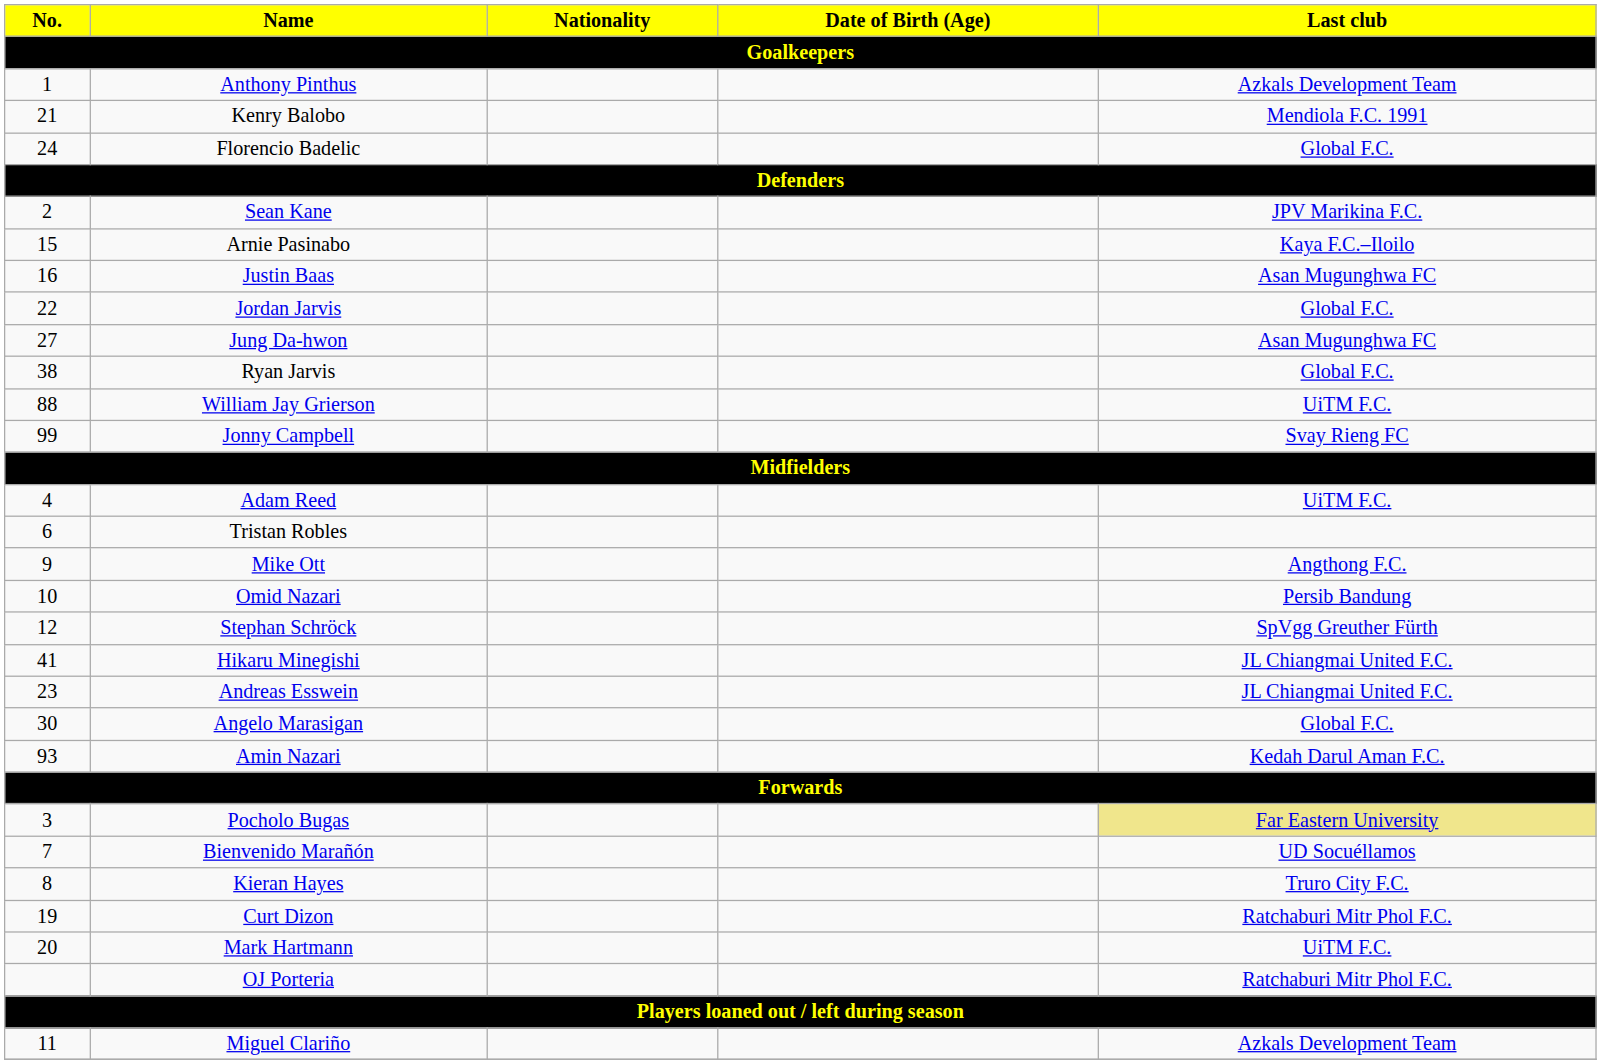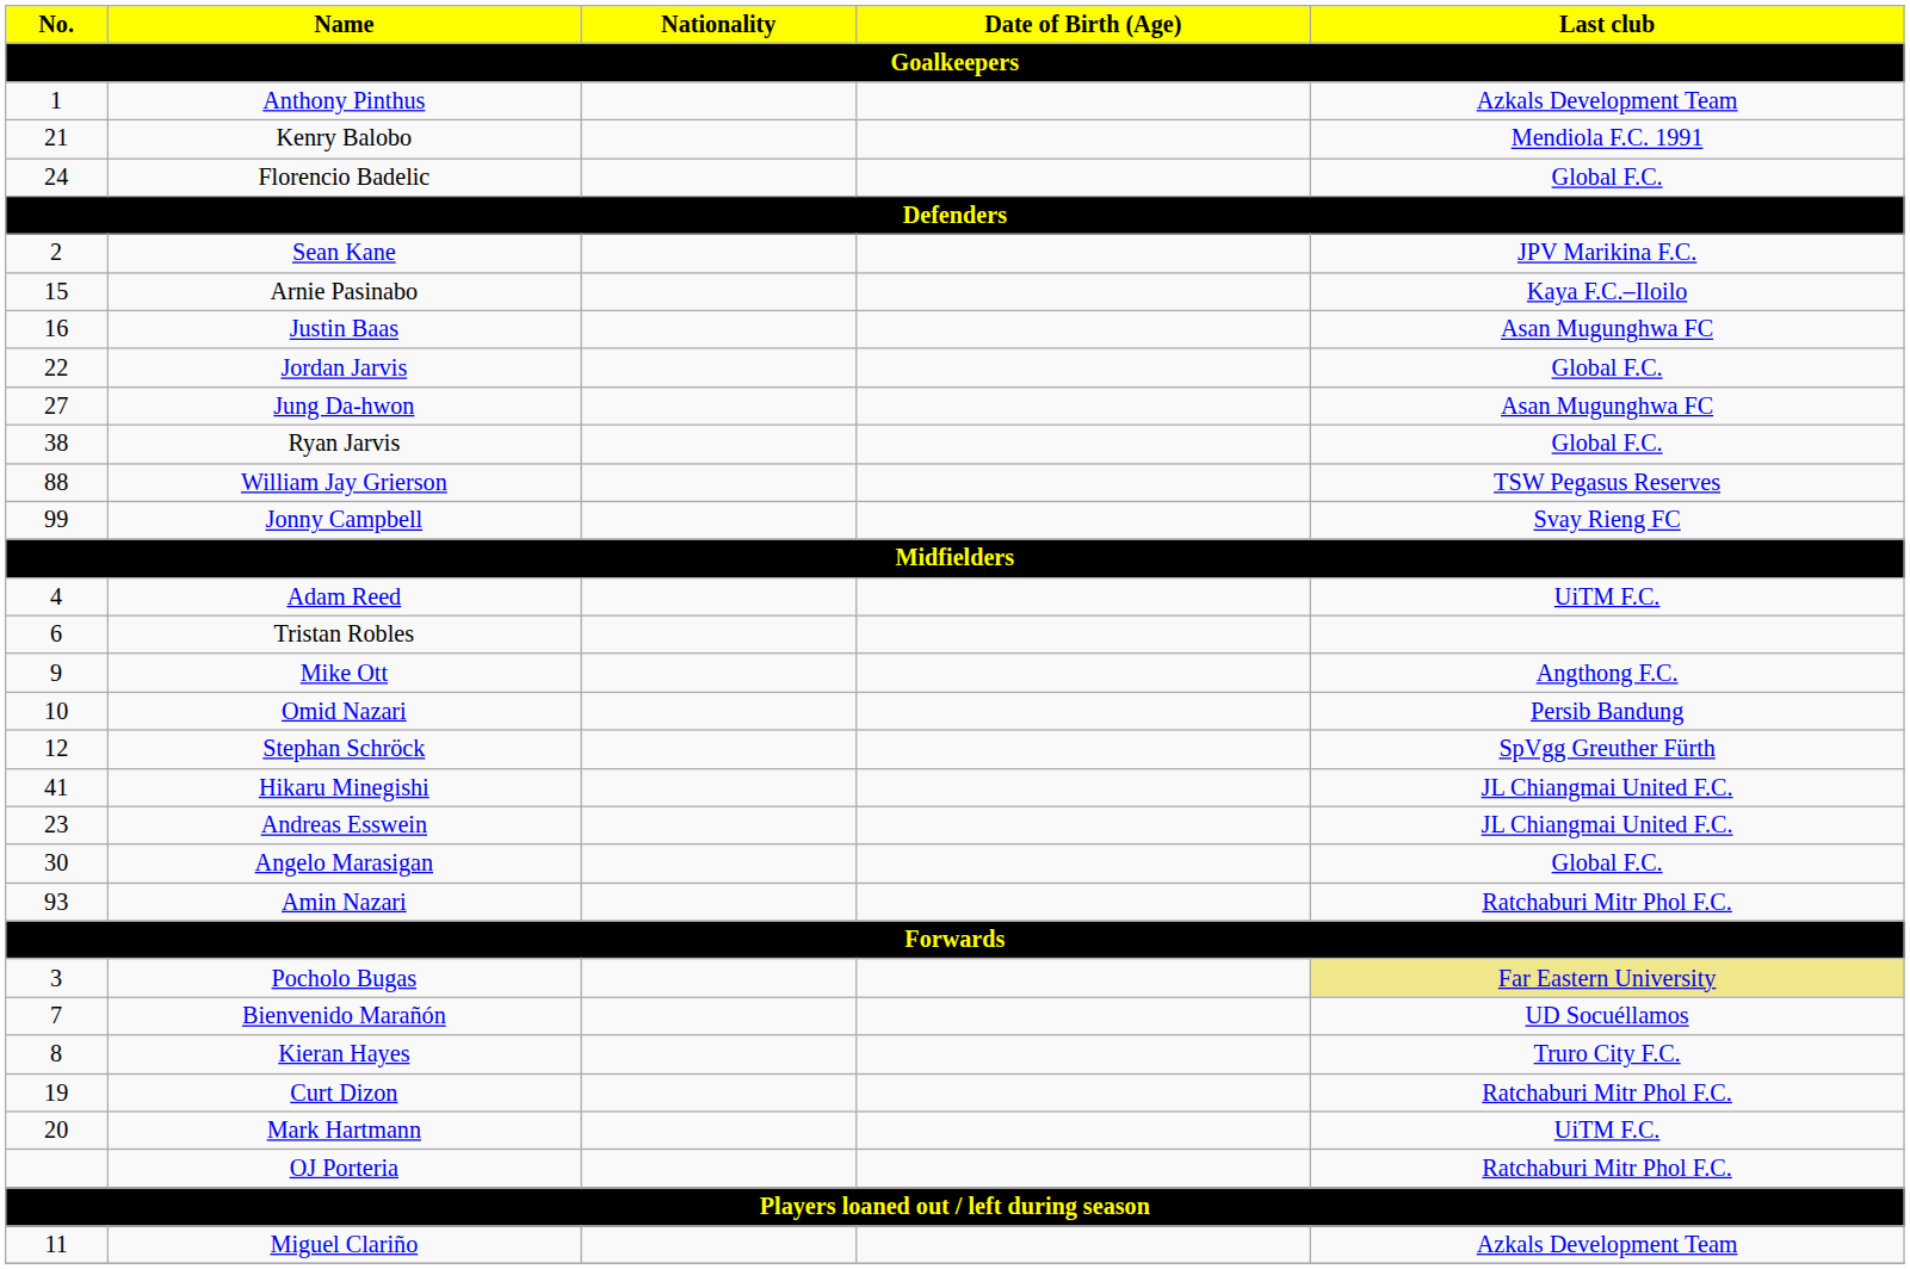 <table class="wikitable" style="text-align:center; font-size:100%; width:100%;">
 <tr>
 <th style="background:#FFFF00; color:black; text-align:center;">No.</th>
 <th style="background:#FFFF00; color:black; text-align:center;">Name</th>
 <th style="background:#FFFF00; color:black; text-align:center;">Nationality</th>
 <th style="background:#FFFF00; color:black; text-align:center;">Date of Birth (Age)</th>
 <th style="background:#FFFF00; color:black; text-align:center;">Last club</th>
 </tr>
 <tr>
 <th colspan="8" style="background:black; color:yellow; text-align:center;">Goalkeepers</th>
 </tr>
 <tr>
 <td>1</td>
 <td><a href='#'>Anthony Pinthus</a></td>
 <td></td>
 <td></td>
 <td> <a href='#'>Azkals Development Team</a></td>
 </tr>
 <tr>
 <td>21</td>
 <td>Kenry Balobo</td>
 <td></td>
 <td></td>
 <td> <a href='#'>Mendiola F.C. 1991</a></td>
 </tr>
 <tr>
 <td>24</td>
 <td>Florencio Badelic</td>
 <td></td>
 <td></td>
 <td> <a href='#'>Global F.C.</a></td>
 </tr>
 <tr>
 <th colspan="8" style="background:black; color:yellow; text-align:center;">Defenders</th>
 </tr>
 <tr>
 <td>2</td>
 <td><a href='#'>Sean Kane</a></td>
 <td></td>
 <td></td>
 <td> <a href='#'>JPV Marikina F.C.</a></td>
 </tr>
 <tr>
 <td>15</td>
 <td>Arnie Pasinabo</td>
 <td></td>
 <td></td>
 <td> <a href='#'>Kaya F.C.–Iloilo</a></td>
 </tr>
 <tr>
 <td>16</td>
 <td><a href='#'>Justin Baas</a></td>
 <td></td>
 <td></td>
 <td> <a href='#'>Asan Mugunghwa FC</a></td>
 </tr>
 <tr>
 <td>22</td>
 <td><a href='#'>Jordan Jarvis</a></td>
 <td></td>
 <td></td>
 <td> <a href='#'>Global F.C.</a></td>
 </tr>
 <tr>
 <td>27</td>
 <td><a href='#'>Jung Da-hwon</a></td>
 <td></td>
 <td></td>
 <td> <a href='#'>Asan Mugunghwa FC</a></td>
 </tr>
 <tr>
 <td>38</td>
 <td>Ryan Jarvis</td>
 <td></td>
 <td></td>
 <td> <a href='#'>Global F.C.</a></td>
 </tr>
 <tr>
 <td>88</td>
 <td><a href='#'>William Jay Grierson</a></td>
 <td></td>
 <td></td>
-<td> <a href='#'>UiTM F.C.</a></td>
+<td> <a href='#'>TSW Pegasus Reserves</a></td>
 </tr>
 <tr>
 <td>99</td>
 <td><a href='#'>Jonny Campbell</a></td>
 <td></td>
 <td></td>
 <td> <a href='#'>Svay Rieng FC</a></td>
 </tr>
 <tr>
 <th colspan="8" style="background:black; color:yellow; text-align:center;">Midfielders</th>
 </tr>
 <tr>
 <td>4</td>
 <td><a href='#'>Adam Reed</a></td>
 <td></td>
 <td></td>
 <td> <a href='#'>UiTM F.C.</a></td>
 </tr>
 <tr>
 <td>6</td>
 <td>Tristan Robles</td>
 <td></td>
 <td></td>
 <td></td>
 </tr>
 <tr>
 <td>9</td>
 <td><a href='#'>Mike Ott</a></td>
 <td></td>
 <td></td>
 <td> <a href='#'>Angthong F.C.</a></td>
 </tr>
 <tr>
 <td>10</td>
 <td><a href='#'>Omid Nazari</a></td>
 <td></td>
 <td></td>
 <td> <a href='#'>Persib Bandung</a></td>
 </tr>
 <tr>
 <td>12</td>
 <td><a href='#'>Stephan Schröck</a></td>
 <td></td>
 <td></td>
 <td> <a href='#'>SpVgg Greuther Fürth</a></td>
 </tr>
 <tr>
 <td>41</td>
 <td><a href='#'>Hikaru Minegishi</a></td>
 <td></td>
 <td></td>
 <td> <a href='#'>JL Chiangmai United F.C.</a></td>
 </tr>
 <tr>
 <td>23</td>
 <td><a href='#'>Andreas Esswein</a></td>
 <td></td>
 <td></td>
 <td> <a href='#'>JL Chiangmai United F.C.</a></td>
 </tr>
 <tr>
 <td>30</td>
 <td><a href='#'>Angelo Marasigan</a></td>
 <td></td>
 <td></td>
 <td> <a href='#'>Global F.C.</a></td>
 </tr>
 <tr>
 <td>93</td>
 <td><a href='#'>Amin Nazari</a></td>
 <td></td>
 <td></td>
-<td> <a href='#'>Kedah Darul Aman F.C.</a></td>
+<td> <a href='#'>Ratchaburi Mitr Phol F.C.</a></td>
 </tr>
 <tr>
 <th colspan="8" style="background:black; color:yellow; text-align:center;">Forwards</th>
 </tr>
 <tr>
 <td>3</td>
 <td><a href='#'>Pocholo Bugas</a></td>
 <td></td>
 <td></td>
 <td style="background: khaki;"> <a href='#'>Far Eastern University</a></td>
 </tr>
 <tr>
 <td>7</td>
 <td><a href='#'>Bienvenido Marañón</a></td>
 <td></td>
 <td></td>
 <td> <a href='#'>UD Socuéllamos</a></td>
 </tr>
 <tr>
 <td>8</td>
 <td><a href='#'>Kieran Hayes</a></td>
 <td></td>
 <td></td>
 <td> <a href='#'>Truro City F.C.</a></td>
 </tr>
 <tr>
 <td>19</td>
 <td><a href='#'>Curt Dizon</a></td>
 <td></td>
 <td></td>
 <td> <a href='#'>Ratchaburi Mitr Phol F.C.</a></td>
 </tr>
 <tr>
 <td>20</td>
 <td><a href='#'>Mark Hartmann</a></td>
 <td></td>
 <td></td>
 <td> <a href='#'>UiTM F.C.</a></td>
 </tr>
 <tr>
 <td></td>
 <td><a href='#'>OJ Porteria</a></td>
 <td></td>
 <td></td>
 <td> <a href='#'>Ratchaburi Mitr Phol F.C.</a></td>
 </tr>
 <tr>
 <th colspan="8" style="background:black; color:yellow; text-align:center;">Players loaned out / left during season</th>
 </tr>
 <tr>
 <td>11</td>
 <td><a href='#'>Miguel Clariño</a></td>
 <td></td>
 <td></td>
 <td> <a href='#'>Azkals Development Team</a></td>
 </tr>
 <tr>
 </tr>
 </table>
